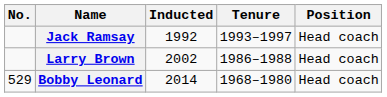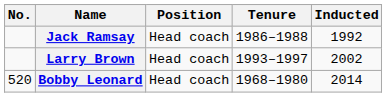 <table class="wikitable plainrowheaders " style="text-align:center">
 <tr>
 <th scope="col">No.</th>
 <th scope="col">Name</th>
+<th scope="col">Position</th>
+<th scope="col">Tenure</th>
 <th scope="col">Inducted</th>
-<th scope="col">Tenure</th>
-<th scope="col">Position</th>
 </tr>
 <tr>
 <td></td>
 <th scope="row"><a href='#'>Jack Ramsay</a></th>
+<td>Head coach</td>
+<td>1986–1988</td>
 <td>1992</td>
-<td>1993–1997</td>
-<td>Head coach</td>
 </tr>
 <tr>
 <td></td>
 <th scope="row"><a href='#'>Larry Brown</a></th>
+<td>Head coach</td>
+<td>1993–1997</td>
 <td>2002</td>
-<td>1986–1988</td>
-<td>Head coach</td>
 </tr>
 <tr>
-<td>529</td>
+<td>520</td>
 <th scope="row"><a href='#'>Bobby Leonard</a></th>
+<td>Head coach</td>
+<td>1968–1980</td>
 <td>2014</td>
-<td>1968–1980</td>
-<td>Head coach</td>
 </tr>
 </table>
